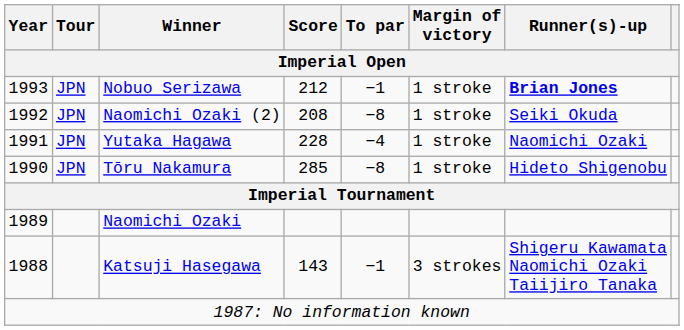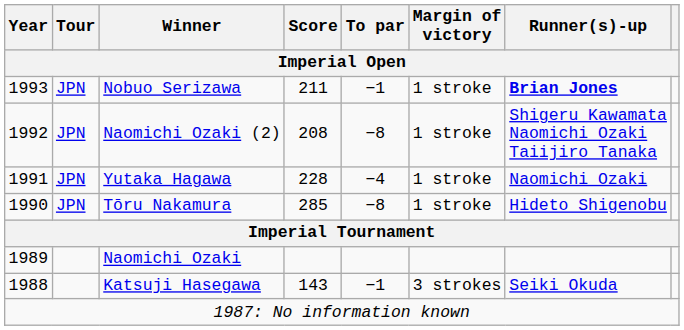 <table class=wikitable style="font-size:95%">
 <tr>
 <th>Year</th>
 <th>Tour</th>
 <th>Winner</th>
 <th>Score</th>
 <th>To par</th>
 <th>Margin of<br>victory</th>
 <th>Runner(s)-up</th>
 <th></th>
 </tr>
 <tr>
 <th colspan=8>Imperial Open</th>
 </tr>
 <tr>
 <td>1993</td>
 <td><a href='#'>JPN</a></td>
 <td> <a href='#'>Nobuo Serizawa</a></td>
-<td align=center>212</td>
+<td align=center>211</td>
 <td align=center>−1</td>
 <td>1 stroke</td>
 <td><strong> <a href='#'>Brian Jones</a></strong></td>
 <td></td>
 </tr>
 <tr>
 <td>1992</td>
 <td><a href='#'>JPN</a></td>
 <td> <a href='#'>Naomichi Ozaki</a> (2)</td>
 <td align=center>208</td>
 <td align=center>−8</td>
 <td>1 stroke</td>
-<td> <a href='#'>Seiki Okuda</a></td>
+<td> <a href='#'>Shigeru Kawamata</a><br> <a href='#'>Naomichi Ozaki</a><br> <a href='#'>Taiijiro Tanaka</a></td>
 <td></td>
 </tr>
 <tr>
 <td>1991</td>
 <td><a href='#'>JPN</a></td>
 <td> <a href='#'>Yutaka Hagawa</a></td>
 <td align=center>228</td>
 <td align=center>−4</td>
 <td>1 stroke</td>
 <td> <a href='#'>Naomichi Ozaki</a></td>
 <td></td>
 </tr>
 <tr>
 <td>1990</td>
 <td><a href='#'>JPN</a></td>
 <td> <a href='#'>Tōru Nakamura</a></td>
 <td align=center>285</td>
 <td align=center>−8</td>
 <td>1 stroke</td>
 <td> <a href='#'>Hideto Shigenobu</a></td>
 <td></td>
 </tr>
 <tr>
 <th colspan=8>Imperial Tournament</th>
 </tr>
 <tr>
 <td>1989</td>
 <td></td>
 <td> <a href='#'>Naomichi Ozaki</a></td>
 <td align=center></td>
 <td align=center></td>
 <td></td>
 <td></td>
 <td></td>
 </tr>
 <tr>
 <td>1988</td>
 <td></td>
 <td> <a href='#'>Katsuji Hasegawa</a></td>
 <td align=center>143</td>
 <td align=center>−1</td>
 <td>3 strokes</td>
-<td> <a href='#'>Shigeru Kawamata</a><br> <a href='#'>Naomichi Ozaki</a><br> <a href='#'>Taiijiro Tanaka</a></td>
+<td> <a href='#'>Seiki Okuda</a></td>
 <td></td>
 </tr>
 <tr>
 <td colspan=8 align=center><em>1987: No information known</em></td>
 </tr>
 </table>
